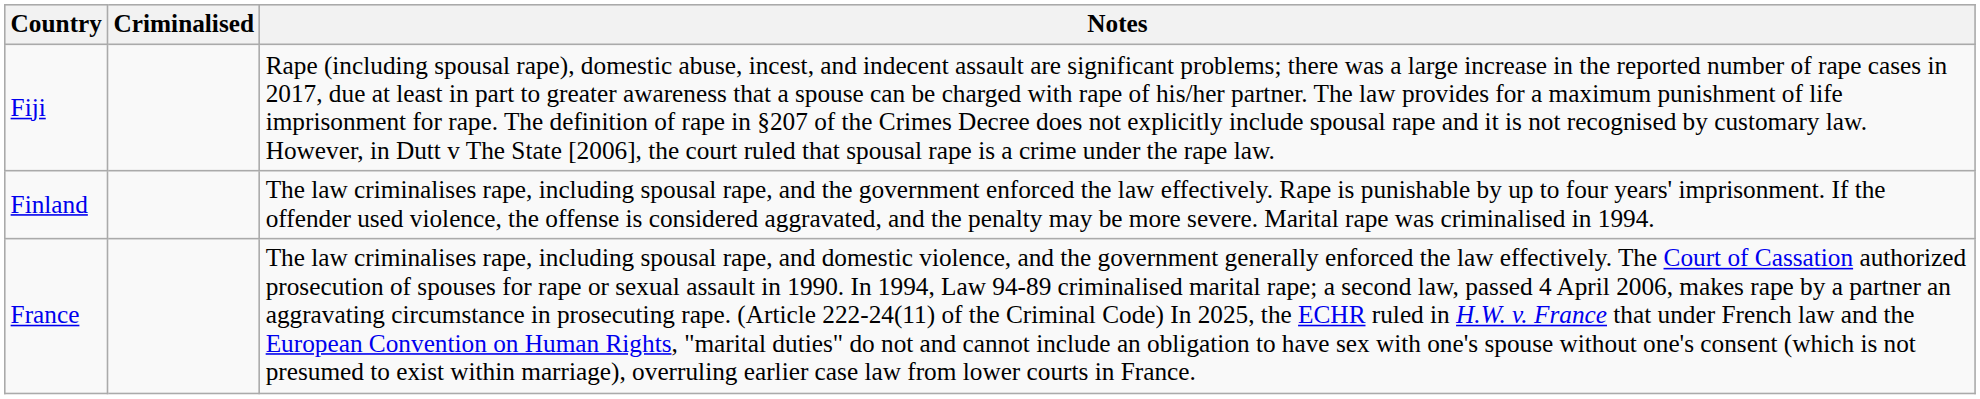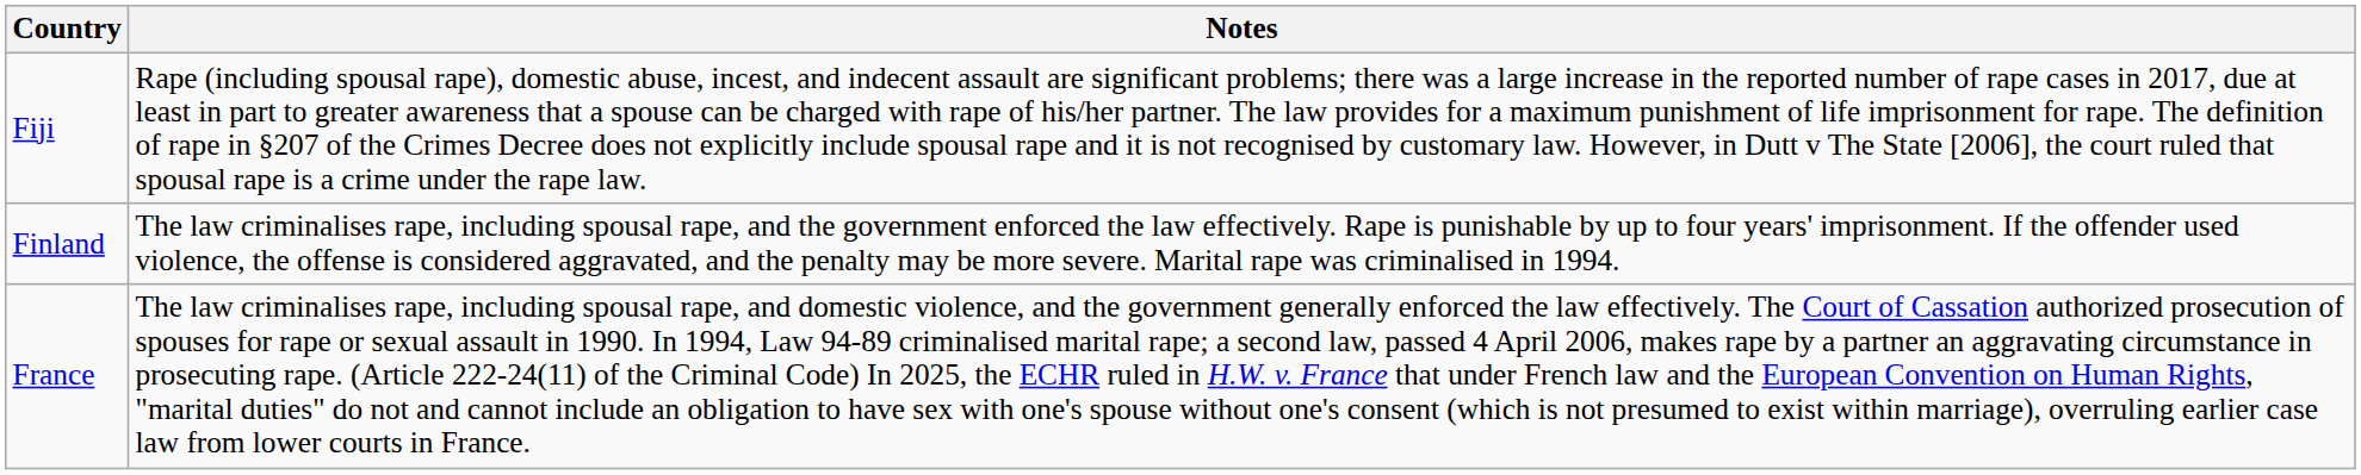 <table class="sortable wikitable">
 <tr>
 <th>Country</th>
-<th>Criminalised</th>
 <th ! class="unsortable">Notes</th>
 </tr>
 <tr>
 <td><a href='#'>Fiji</a></td>
-<td></td>
 <td>Rape (including spousal rape), domestic abuse, incest, and indecent assault are significant problems; there was a large increase in the reported number of rape cases in 2017, due at least in part to greater awareness that a spouse can be charged with rape of his/her partner. The law provides for a maximum punishment of life imprisonment for rape. The definition of rape in §207 of the Crimes Decree does not explicitly include spousal rape and it is not recognised by customary law. However, in Dutt v The State [2006], the court ruled that spousal rape is a crime under the rape law.</td>
 </tr>
 <tr>
 <td><a href='#'>Finland</a></td>
-<td></td>
 <td>The law criminalises rape, including spousal rape, and the government enforced the law effectively. Rape is punishable by up to four years' imprisonment. If the offender used violence, the offense is considered aggravated, and the penalty may be more severe. Marital rape was criminalised in 1994.</td>
 </tr>
 <tr>
 <td><a href='#'>France</a></td>
-<td></td>
 <td>The law criminalises rape, including spousal rape, and domestic violence, and the government generally enforced the law effectively. The <a href='#'>Court of Cassation</a> authorized prosecution of spouses for rape or sexual assault in 1990. In 1994, Law 94-89 criminalised marital rape; a second law, passed 4 April 2006, makes rape by a partner an aggravating circumstance in prosecuting rape. (Article 222-24(11) of the Criminal Code) In 2025, the <a href='#'>ECHR</a> ruled in <em><a href='#'>H.W. v. France</a></em> that under French law and the <a href='#'>European Convention on Human Rights</a>, "marital duties" do not and cannot include an obligation to have sex with one's spouse without one's consent (which is not presumed to exist within marriage), overruling earlier case law from lower courts in France.</td>
 </tr>
 </table>
